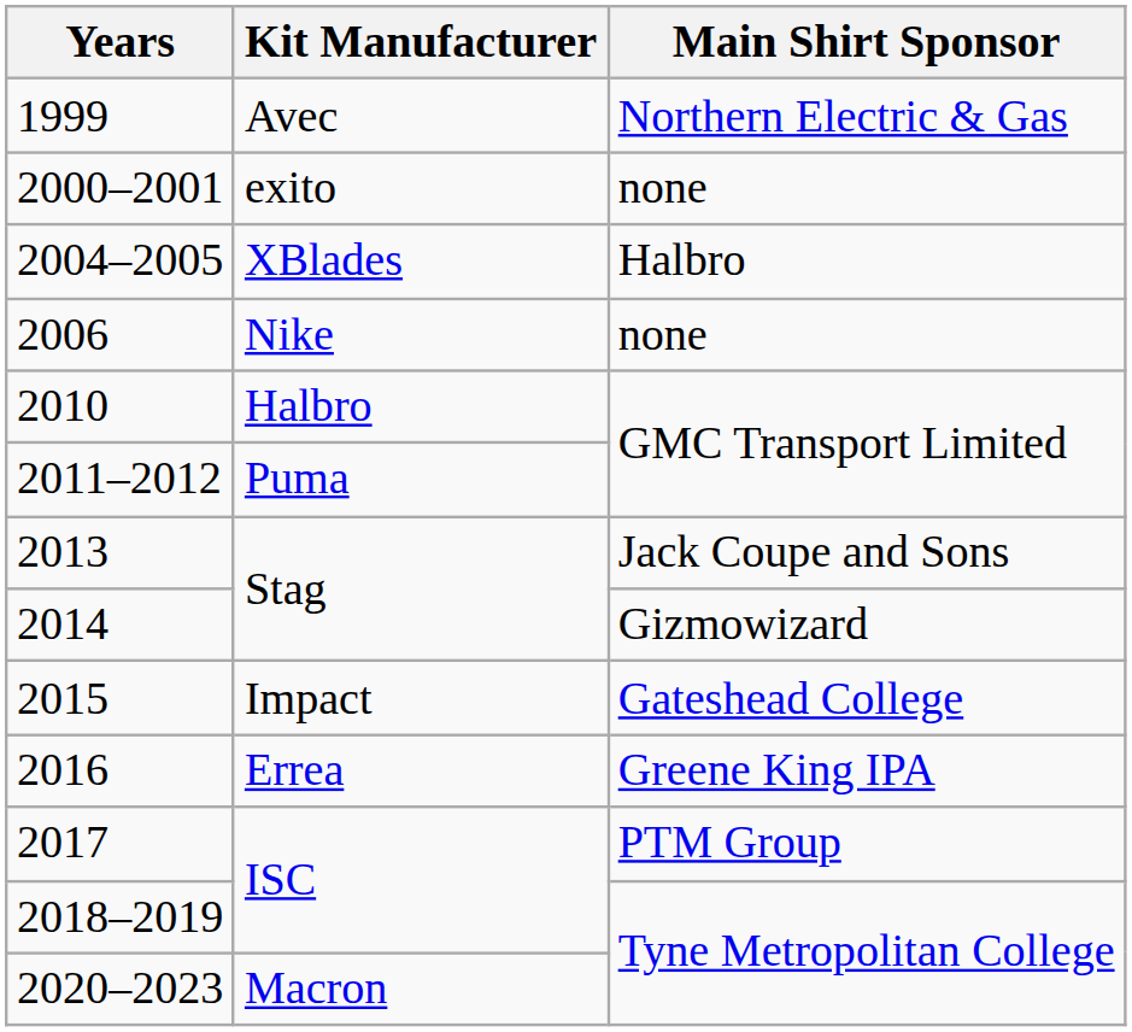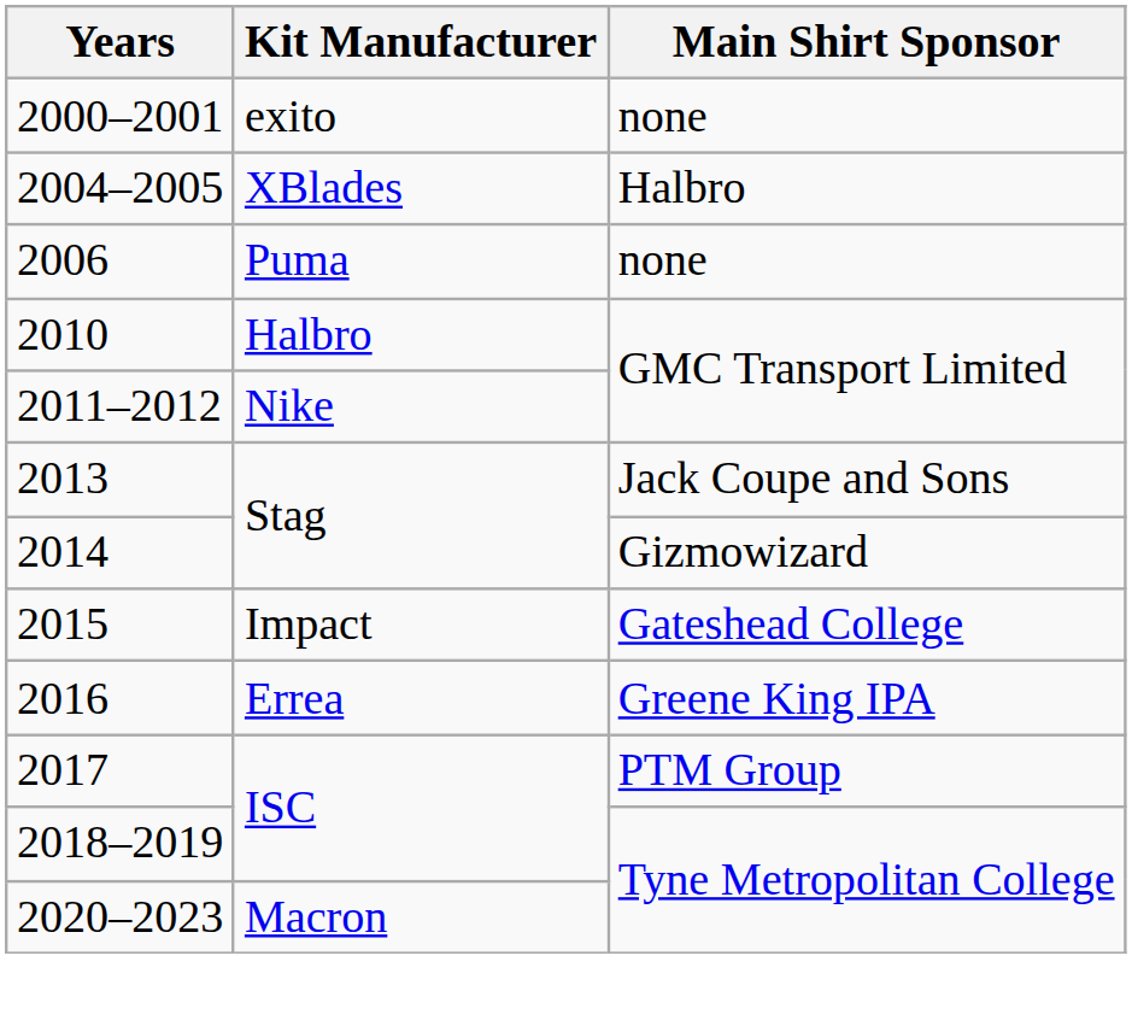 <table class="wikitable">
 <tr>
 <th>Years</th>
 <th>Kit Manufacturer</th>
 <th>Main Shirt Sponsor</th>
-</tr>
-<tr>
-<td>1999</td>
-<td>Avec</td>
-<td><a href='#'>Northern Electric & Gas</a></td>
 </tr>
 <tr>
 <td>2000–2001</td>
 <td>exito</td>
 <td>none</td>
 </tr>
 <tr>
 <td>2004–2005</td>
 <td><a href='#'>XBlades</a></td>
 <td>Halbro</td>
 </tr>
 <tr>
 <td>2006</td>
-<td><a href='#'>Nike</a></td>
+<td><a href='#'>Puma</a></td>
 <td>none</td>
 </tr>
 <tr>
 <td>2010</td>
 <td><a href='#'>Halbro</a></td>
 <td rowspan=2>GMC Transport Limited</td>
 </tr>
 <tr>
 <td>2011–2012</td>
-<td><a href='#'>Puma</a></td>
+<td><a href='#'>Nike</a></td>
 </tr>
 <tr>
 <td>2013</td>
 <td rowspan=2>Stag</td>
 <td>Jack Coupe and Sons</td>
 </tr>
 <tr>
 <td>2014</td>
 <td>Gizmowizard</td>
 </tr>
 <tr>
 <td>2015</td>
 <td>Impact</td>
 <td><a href='#'>Gateshead College</a></td>
 </tr>
 <tr>
 <td>2016</td>
 <td><a href='#'>Errea</a></td>
 <td><a href='#'>Greene King IPA</a></td>
 </tr>
 <tr>
 <td>2017</td>
 <td rowspan=2><a href='#'>ISC</a></td>
 <td><a href='#'>PTM Group</a></td>
 </tr>
 <tr>
 <td>2018–2019</td>
 <td rowspan=2><a href='#'>Tyne Metropolitan College</a></td>
 </tr>
 <tr>
 <td>2020–2023</td>
 <td><a href='#'>Macron</a></td>
 </tr>
 </table>
